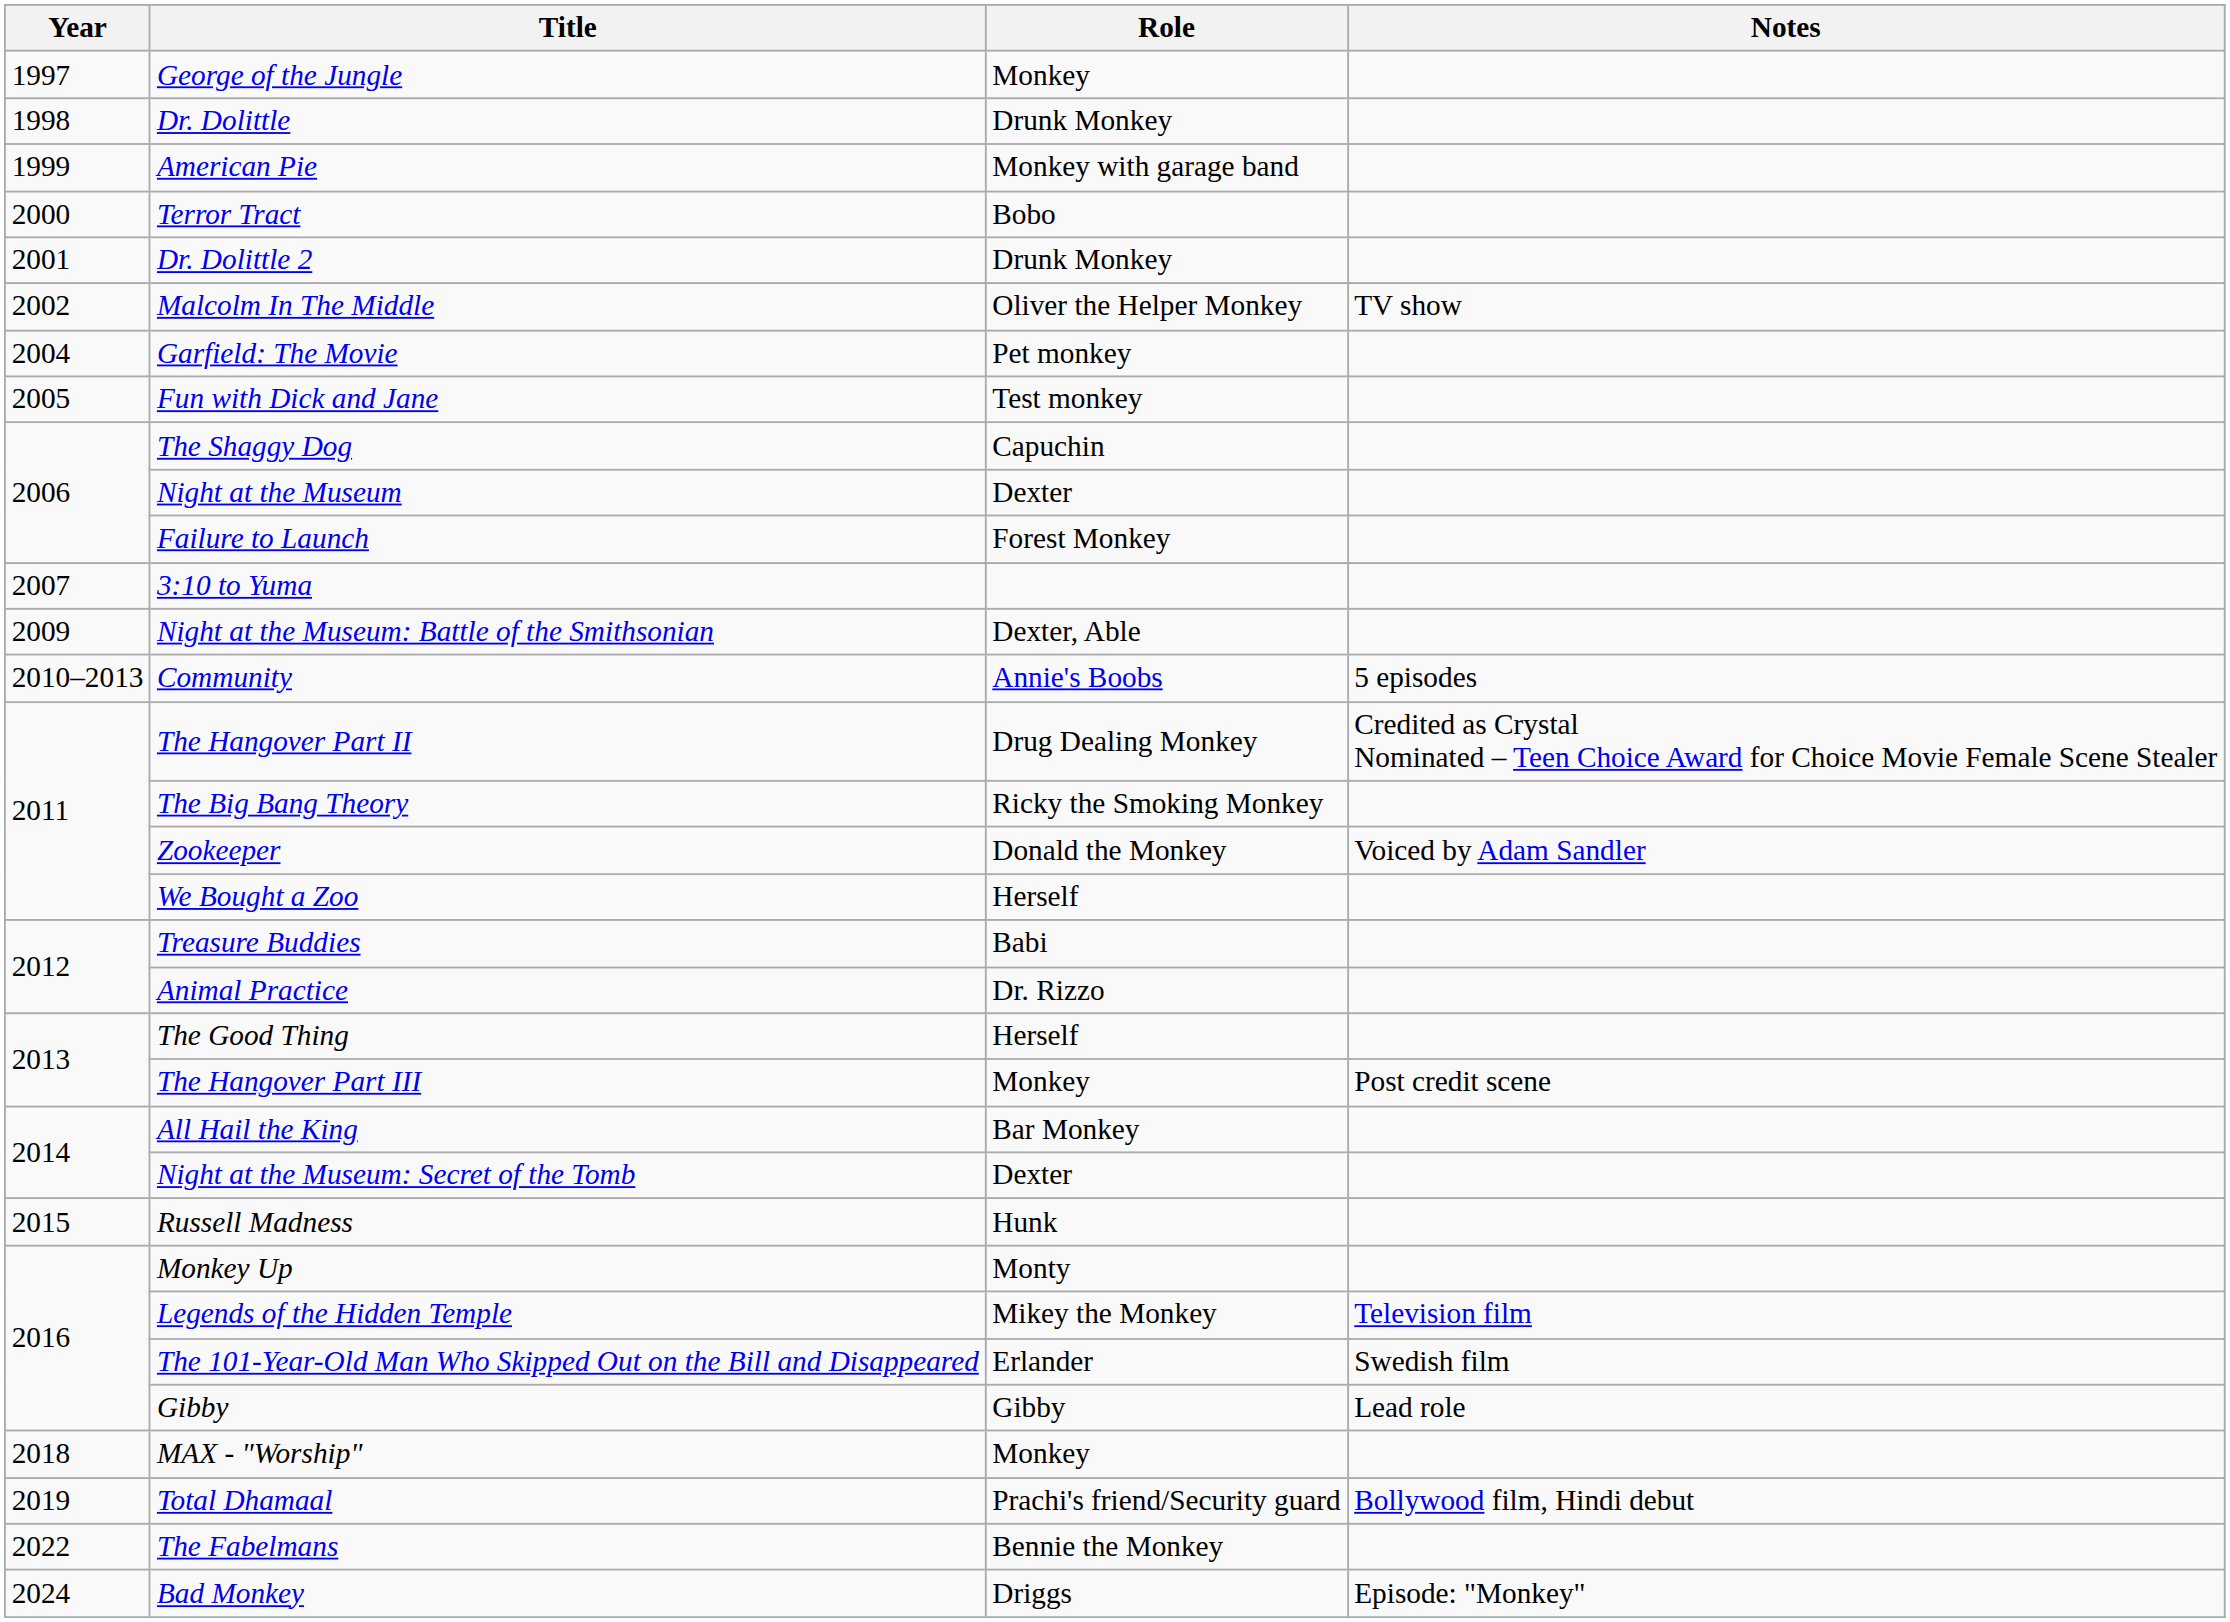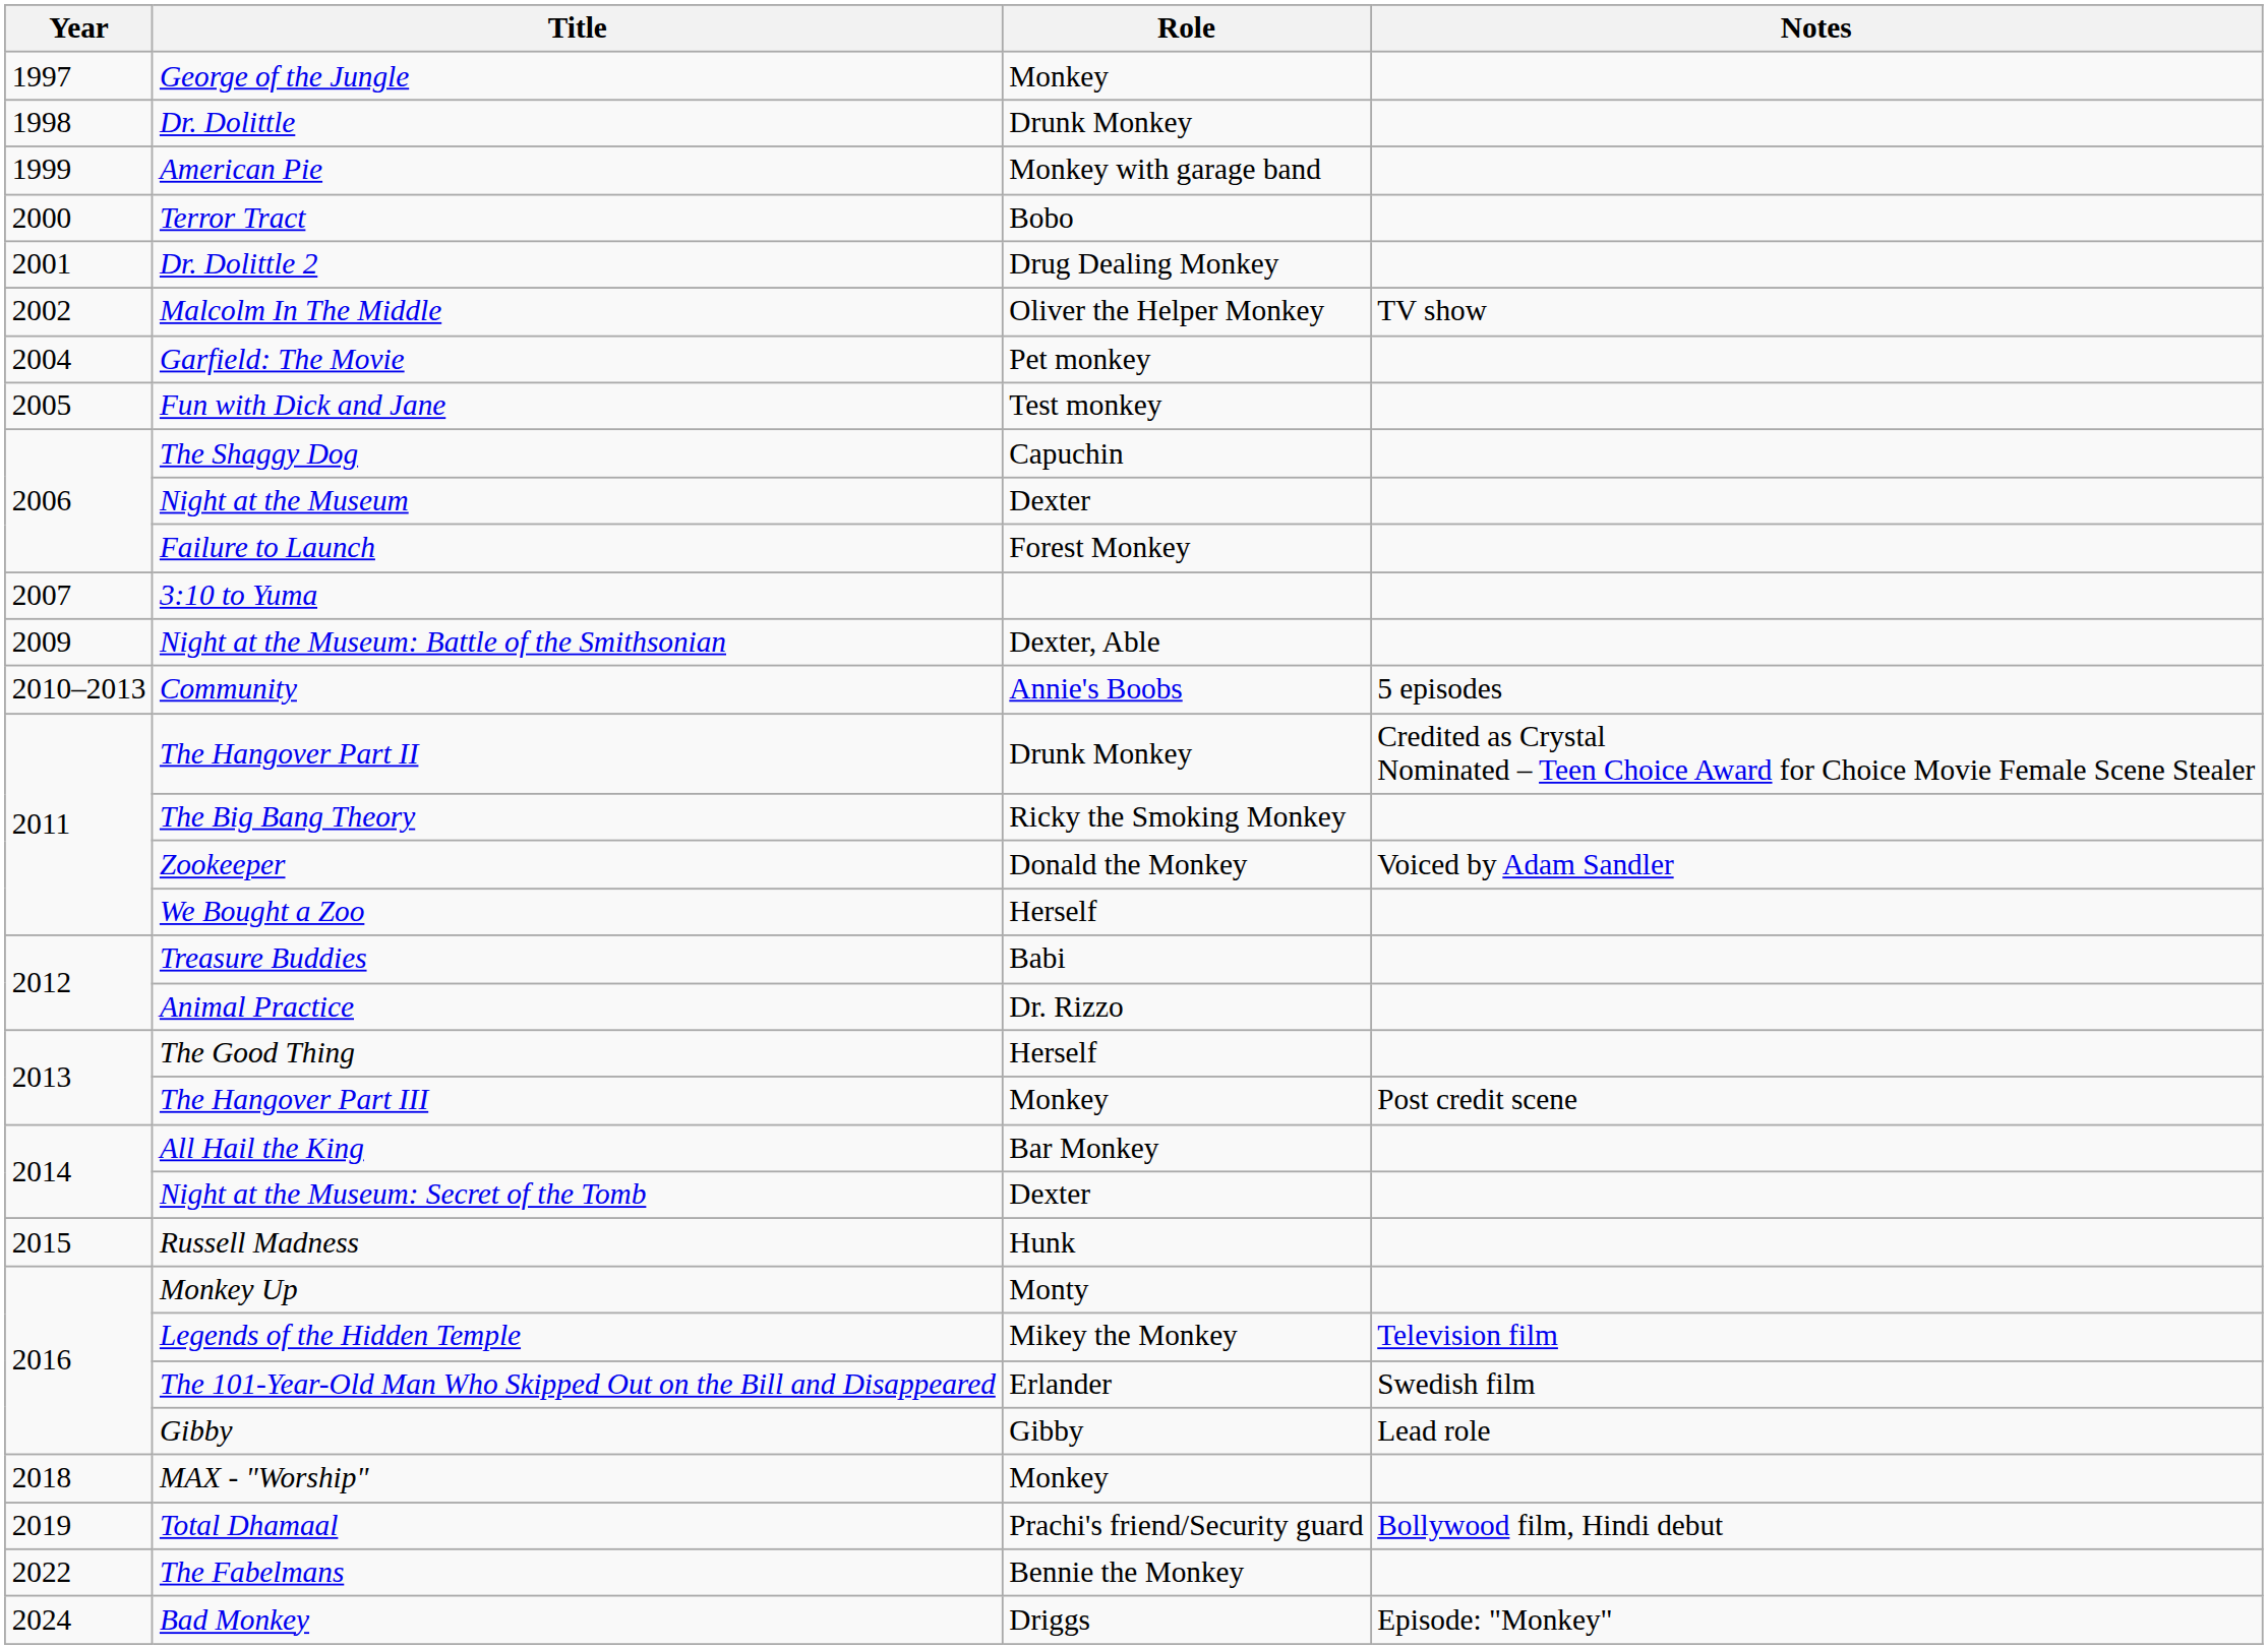 <table class="wikitable" border="1">
 <tr>
 <th>Year</th>
 <th>Title</th>
 <th>Role</th>
 <th>Notes</th>
 </tr>
 <tr>
 <td>1997</td>
 <td><em><a href='#'>George of the Jungle</a></em></td>
 <td>Monkey</td>
 <td></td>
 </tr>
 <tr>
 <td>1998</td>
 <td><em><a href='#'>Dr. Dolittle</a></em></td>
 <td>Drunk Monkey</td>
 <td></td>
 </tr>
 <tr>
 <td>1999</td>
 <td><em><a href='#'>American Pie</a></em></td>
 <td>Monkey with garage band</td>
 <td></td>
 </tr>
 <tr>
 <td>2000</td>
 <td><em><a href='#'>Terror Tract</a></em></td>
 <td>Bobo</td>
 <td></td>
 </tr>
 <tr>
 <td>2001</td>
 <td><em><a href='#'>Dr. Dolittle 2</a></em></td>
-<td>Drunk Monkey</td>
+<td>Drug Dealing Monkey</td>
 <td></td>
 </tr>
 <tr>
 <td>2002</td>
 <td><em><a href='#'>Malcolm In The Middle</a></em></td>
 <td>Oliver the Helper Monkey</td>
 <td>TV show</td>
 </tr>
 <tr>
 <td>2004</td>
 <td><em><a href='#'>Garfield: The Movie</a></em></td>
 <td>Pet monkey</td>
 <td></td>
 </tr>
 <tr>
 <td>2005</td>
 <td><em><a href='#'>Fun with Dick and Jane</a></em></td>
 <td>Test monkey</td>
 <td></td>
 </tr>
 <tr>
 <td rowspan="3">2006</td>
 <td><em><a href='#'>The Shaggy Dog</a></em></td>
 <td>Capuchin</td>
 <td></td>
 </tr>
 <tr>
 <td><em><a href='#'>Night at the Museum</a></em></td>
 <td>Dexter</td>
 <td></td>
 </tr>
 <tr>
 <td><em><a href='#'>Failure to Launch</a></em></td>
 <td>Forest Monkey</td>
 <td></td>
 </tr>
 <tr>
 <td>2007</td>
 <td><em><a href='#'>3:10 to Yuma</a></em></td>
 <td></td>
 <td></td>
 </tr>
 <tr>
 <td>2009</td>
 <td><em><a href='#'>Night at the Museum: Battle of the Smithsonian</a></em></td>
 <td>Dexter, Able</td>
 <td></td>
 </tr>
 <tr>
 <td>2010–2013</td>
 <td><em><a href='#'>Community</a></em></td>
 <td><a href='#'>Annie's Boobs</a></td>
 <td>5 episodes</td>
 </tr>
 <tr>
 <td rowspan="4">2011</td>
 <td><em><a href='#'>The Hangover Part II</a></em></td>
-<td>Drug Dealing Monkey</td>
+<td>Drunk Monkey</td>
 <td>Credited as Crystal<br>Nominated – <a href='#'>Teen Choice Award</a> for Choice Movie Female Scene Stealer</td>
 </tr>
 <tr>
 <td><em><a href='#'>The Big Bang Theory</a></em></td>
 <td>Ricky the Smoking Monkey</td>
 <td></td>
 </tr>
 <tr>
 <td><em><a href='#'>Zookeeper</a></em></td>
 <td>Donald the Monkey</td>
 <td>Voiced by <a href='#'>Adam Sandler</a></td>
 </tr>
 <tr>
 <td><em><a href='#'>We Bought a Zoo</a></em></td>
 <td>Herself</td>
 <td></td>
 </tr>
 <tr>
 <td rowspan="2">2012</td>
 <td><em><a href='#'>Treasure Buddies</a></em></td>
 <td>Babi</td>
 <td></td>
 </tr>
 <tr>
 <td><em><a href='#'>Animal Practice</a></em></td>
 <td>Dr. Rizzo</td>
 <td></td>
 </tr>
 <tr>
 <td rowspan="2">2013</td>
 <td><em>The Good Thing</em></td>
 <td>Herself</td>
 <td></td>
 </tr>
 <tr>
 <td><em><a href='#'>The Hangover Part III</a></em></td>
 <td>Monkey</td>
 <td>Post credit scene</td>
 </tr>
 <tr>
 <td rowspan="2">2014</td>
 <td><em><a href='#'>All Hail the King</a></em></td>
 <td>Bar Monkey</td>
 <td></td>
 </tr>
 <tr>
 <td><em><a href='#'>Night at the Museum: Secret of the Tomb</a></em></td>
 <td>Dexter</td>
 <td></td>
 </tr>
 <tr>
 <td>2015</td>
 <td><em>Russell Madness</em></td>
 <td>Hunk</td>
 <td></td>
 </tr>
 <tr>
 <td rowspan="4">2016</td>
 <td><em>Monkey Up</em></td>
 <td>Monty</td>
 <td></td>
 </tr>
 <tr>
 <td><em><a href='#'>Legends of the Hidden Temple</a></em></td>
 <td>Mikey the Monkey</td>
 <td><a href='#'>Television film</a></td>
 </tr>
 <tr>
 <td><em><a href='#'>The 101-Year-Old Man Who Skipped Out on the Bill and Disappeared</a></em></td>
 <td>Erlander</td>
 <td>Swedish film</td>
 </tr>
 <tr>
 <td><em>Gibby</em></td>
 <td>Gibby</td>
 <td>Lead role</td>
 </tr>
 <tr>
 <td>2018</td>
 <td><em>MAX - "Worship"</em></td>
 <td>Monkey</td>
 <td></td>
 </tr>
 <tr>
 <td>2019</td>
 <td><em><a href='#'>Total Dhamaal</a></em></td>
 <td>Prachi's friend/Security guard</td>
 <td><a href='#'>Bollywood</a> film, Hindi debut</td>
 </tr>
 <tr>
 <td>2022</td>
 <td><em><a href='#'>The Fabelmans</a></em></td>
 <td>Bennie the Monkey</td>
 <td></td>
 </tr>
 <tr>
 <td>2024</td>
 <td><em><a href='#'>Bad Monkey</a></em></td>
 <td>Driggs</td>
 <td>Episode: "Monkey"</td>
 </tr>
 </table>
